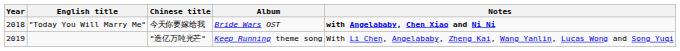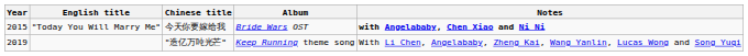 <table class="wikitable sortable">
 <tr>
 <th>Year</th>
 <th>English title</th>
 <th>Chinese title</th>
 <th class="unsortable">Album</th>
 <th>Notes</th>
 </tr>
 <tr>
-<td>2018</td>
+<td>2015</td>
 <td>"Today You Will Marry Me"</td>
 <td>今天你要嫁给我</td>
 <td><em><a href='#'>Bride Wars</a> OST</em></td>
 <td><strong>with <a href='#'>Angelababy</a>, <a href='#'>Chen Xiao</a> and <a href='#'>Ni Ni</a></strong></td>
 </tr>
 <tr>
 <td>2019</td>
 <td></td>
 <td>"造亿万吨光芒"</td>
 <td><em><a href='#'>Keep Running</a></em> theme song</td>
 <td>With <a href='#'>Li Chen</a>, <a href='#'>Angelababy</a>, <a href='#'>Zheng Kai</a>, <a href='#'>Wang Yanlin</a>, <a href='#'>Lucas Wong</a> and <a href='#'>Song Yuqi</a></td>
 </tr>
 </table>
